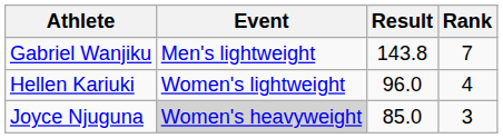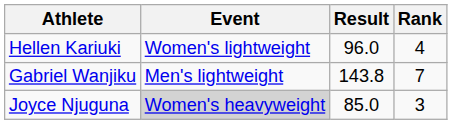 <table class="wikitable" style="font-size:90%">
 <tr>
 <th>Athlete</th>
 <th>Event</th>
 <th>Result</th>
 <th>Rank</th>
 </tr>
 <tr align=center>
+<td align=left><a href='#'>Hellen Kariuki</a></td>
+<td align=left><a href='#'>Women's lightweight</a></td>
+<td>96.0</td>
+<td>4</td>
+</tr>
+<tr align=center>
 <td align=left><a href='#'>Gabriel Wanjiku</a></td>
 <td align=left><a href='#'>Men's lightweight</a></td>
 <td>143.8</td>
 <td>7</td>
-</tr>
-<tr align=center>
-<td align=left><a href='#'>Hellen Kariuki</a></td>
-<td align=left><a href='#'>Women's lightweight</a></td>
-<td>96.0</td>
-<td>4</td>
 </tr>
 <tr align=center>
 <td align=left><a href='#'>Joyce Njuguna</a></td>
 <td align=left style="background: lightgrey;"><a href='#'>Women's heavyweight</a></td>
 <td>85.0</td>
 <td>3 </td>
 </tr>
 </table>
